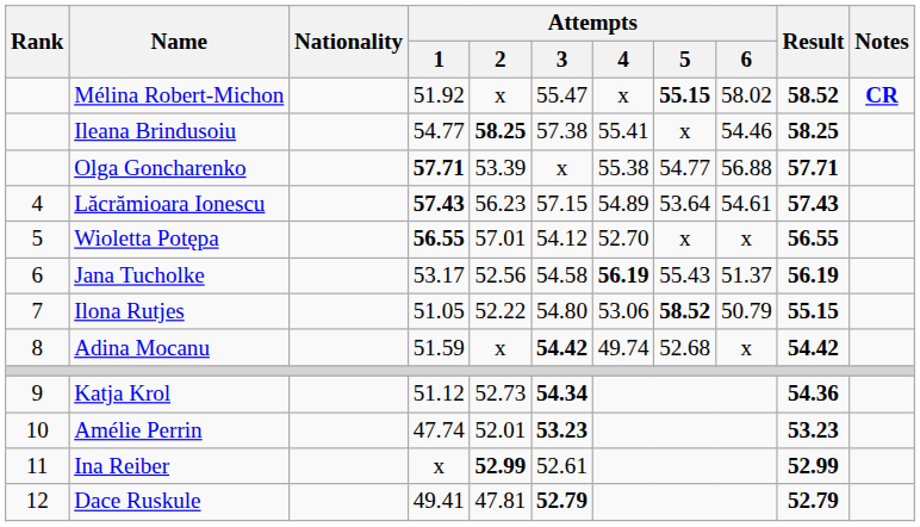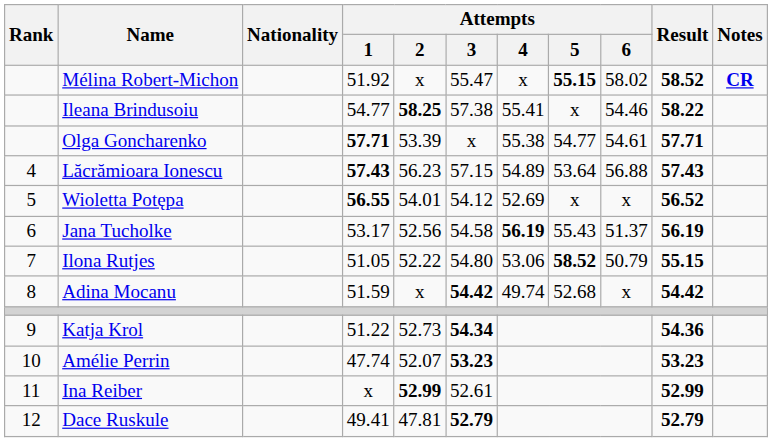 <table class="wikitable sortable" style="text-align:center">
 <tr>
 <th rowspan=2>Rank</th>
 <th rowspan=2>Name</th>
 <th rowspan=2>Nationality</th>
 <th colspan=6>Attempts</th>
 <th rowspan=2>Result</th>
 <th rowspan=2>Notes</th>
 </tr>
 <tr>
 <th>1</th>
 <th>2</th>
 <th>3</th>
 <th>4</th>
 <th>5</th>
 <th>6</th>
 </tr>
 <tr>
 <td></td>
 <td align=left><a href='#'>Mélina Robert-Michon</a></td>
 <td align=left></td>
 <td>51.92</td>
 <td>x</td>
 <td>55.47</td>
 <td>x</td>
 <td><strong>55.15</strong></td>
 <td>58.02</td>
 <td><strong>58.52</strong></td>
 <td><strong><a href='#'>CR</a></strong></td>
 </tr>
 <tr>
 <td></td>
 <td align=left><a href='#'>Ileana Brindusoiu</a></td>
 <td align=left></td>
 <td>54.77</td>
 <td><strong>58.25</strong></td>
 <td>57.38</td>
 <td>55.41</td>
 <td>x</td>
 <td>54.46</td>
-<td><strong>58.25</strong></td>
+<td><strong>58.22</strong></td>
 <td></td>
 </tr>
 <tr>
 <td></td>
 <td align=left><a href='#'>Olga Goncharenko</a></td>
 <td align=left></td>
 <td><strong>57.71</strong></td>
 <td>53.39</td>
 <td>x</td>
 <td>55.38</td>
 <td>54.77</td>
-<td>56.88</td>
+<td>54.61</td>
 <td><strong>57.71</strong></td>
 <td></td>
 </tr>
 <tr>
 <td>4</td>
 <td align=left><a href='#'>Lăcrămioara Ionescu</a></td>
 <td align=left></td>
 <td><strong>57.43</strong></td>
 <td>56.23</td>
 <td>57.15</td>
 <td>54.89</td>
 <td>53.64</td>
-<td>54.61</td>
+<td>56.88</td>
 <td><strong>57.43</strong></td>
 <td></td>
 </tr>
 <tr>
 <td>5</td>
 <td align=left><a href='#'>Wioletta Potępa</a></td>
 <td align=left></td>
 <td><strong>56.55</strong></td>
-<td>57.01</td>
+<td>54.01</td>
 <td>54.12</td>
-<td>52.70</td>
+<td>52.69</td>
 <td>x</td>
 <td>x</td>
-<td><strong>56.55</strong></td>
+<td><strong>56.52</strong></td>
 <td></td>
 </tr>
 <tr>
 <td>6</td>
 <td align=left><a href='#'>Jana Tucholke</a></td>
 <td align=left></td>
 <td>53.17</td>
 <td>52.56</td>
 <td>54.58</td>
 <td><strong>56.19</strong></td>
 <td>55.43</td>
 <td>51.37</td>
 <td><strong>56.19</strong></td>
 <td></td>
 </tr>
 <tr>
 <td>7</td>
 <td align=left><a href='#'>Ilona Rutjes</a></td>
 <td align=left></td>
 <td>51.05</td>
 <td>52.22</td>
 <td>54.80</td>
 <td>53.06</td>
 <td><strong>58.52</strong></td>
 <td>50.79</td>
 <td><strong>55.15</strong></td>
 <td></td>
 </tr>
 <tr>
 <td>8</td>
 <td align=left><a href='#'>Adina Mocanu</a></td>
 <td align=left></td>
 <td>51.59</td>
 <td>x</td>
 <td><strong>54.42</strong></td>
 <td>49.74</td>
 <td>52.68</td>
 <td>x</td>
 <td><strong>54.42</strong></td>
 <td></td>
 </tr>
 <tr>
 <td colspan=11 bgcolor=lightgray></td>
 </tr>
 <tr>
 <td>9</td>
 <td align=left><a href='#'>Katja Krol</a></td>
 <td align=left></td>
-<td>51.12</td>
+<td>51.22</td>
 <td>52.73</td>
 <td><strong>54.34</strong></td>
 <td colspan=3></td>
 <td><strong>54.36</strong></td>
 <td></td>
 </tr>
 <tr>
 <td>10</td>
 <td align=left><a href='#'>Amélie Perrin</a></td>
 <td align=left></td>
 <td>47.74</td>
-<td>52.01</td>
+<td>52.07</td>
 <td><strong>53.23</strong></td>
 <td colspan=3></td>
 <td><strong>53.23</strong></td>
 <td></td>
 </tr>
 <tr>
 <td>11</td>
 <td align=left><a href='#'>Ina Reiber</a></td>
 <td align=left></td>
 <td>x</td>
 <td><strong>52.99</strong></td>
 <td>52.61</td>
 <td colspan=3></td>
 <td><strong>52.99</strong></td>
 <td></td>
 </tr>
 <tr>
 <td>12</td>
 <td align=left><a href='#'>Dace Ruskule</a></td>
 <td align=left></td>
 <td>49.41</td>
 <td>47.81</td>
 <td><strong>52.79</strong></td>
 <td colspan=3></td>
 <td><strong>52.79</strong></td>
 <td></td>
 </tr>
 </table>
